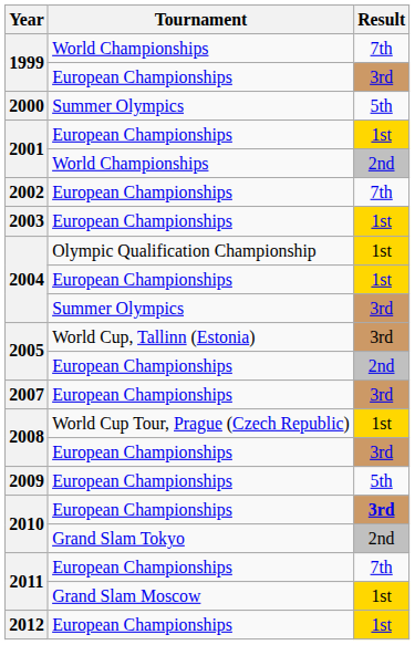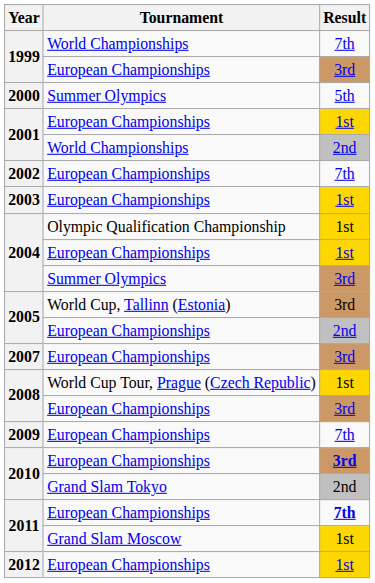 <table class="wikitable sortable" style="font-size:95%;">
 <tr>
 <th>Year</th>
 <th>Tournament</th>
 <th>Result</th>
 </tr>
 <tr>
 <th rowspan=2>1999</th>
 <td><a href='#'>World Championships</a></td>
 <td align=center><a href='#'>7th</a></td>
 </tr>
 <tr>
 <td><a href='#'>European Championships</a></td>
 <td bgcolor=#c96 align=center><a href='#'>3rd</a></td>
 </tr>
 <tr>
 <th>2000</th>
 <td><a href='#'>Summer Olympics</a></td>
 <td align=center><a href='#'>5th</a></td>
 </tr>
 <tr>
 <th rowspan=2>2001</th>
 <td><a href='#'>European Championships</a></td>
 <td bgcolor=gold align=center><a href='#'>1st</a></td>
 </tr>
 <tr>
 <td><a href='#'>World Championships</a></td>
 <td bgcolor=silver align=center><a href='#'>2nd</a></td>
 </tr>
 <tr>
 <th>2002</th>
 <td><a href='#'>European Championships</a></td>
 <td align=center><a href='#'>7th</a></td>
 </tr>
 <tr>
 <th>2003</th>
 <td><a href='#'>European Championships</a></td>
 <td bgcolor=gold align=center><a href='#'>1st</a></td>
 </tr>
 <tr>
 <th rowspan=3>2004</th>
 <td>Olympic Qualification Championship</td>
 <td bgcolor=gold align=center>1st</td>
 </tr>
 <tr>
 <td><a href='#'>European Championships</a></td>
 <td bgcolor=gold align=center><a href='#'>1st</a></td>
 </tr>
 <tr>
 <td><a href='#'>Summer Olympics</a></td>
 <td bgcolor=#c96 align=center><a href='#'>3rd</a></td>
 </tr>
 <tr>
 <th rowspan=2>2005</th>
 <td>World Cup, <a href='#'>Tallinn</a> (<a href='#'>Estonia</a>)</td>
 <td bgcolor=#c96 align=center>3rd</td>
 </tr>
 <tr>
 <td><a href='#'>European Championships</a></td>
 <td bgcolor=silver align=center><a href='#'>2nd</a></td>
 </tr>
 <tr>
 <th>2007</th>
 <td><a href='#'>European Championships</a></td>
 <td bgcolor=#c96 align=center><a href='#'>3rd</a></td>
 </tr>
 <tr>
 <th rowspan=2>2008</th>
 <td>World Cup Tour, <a href='#'>Prague</a> (<a href='#'>Czech Republic</a>)</td>
 <td bgcolor=gold align=center>1st</td>
 </tr>
 <tr>
 <td><a href='#'>European Championships</a></td>
 <td bgcolor=#c96 align=center><a href='#'>3rd</a></td>
 </tr>
 <tr>
 <th>2009</th>
 <td><a href='#'>European Championships</a></td>
-<td align=center><a href='#'>5th</a></td>
+<td align=center><a href='#'>7th</a></td>
 </tr>
 <tr>
 <th rowspan=2>2010</th>
 <td><a href='#'>European Championships</a></td>
 <td bgcolor=#c96 align=center><strong><a href='#'>3rd</a></strong></td>
 </tr>
 <tr>
 <td><a href='#'>Grand Slam Tokyo</a></td>
 <td bgcolor=silver align=center>2nd</td>
 </tr>
 <tr>
 <th rowspan=2>2011</th>
 <td><a href='#'>European Championships</a></td>
-<td align=center><a href='#'>7th</a></td>
+<td align=center><strong><a href='#'>7th</a></strong></td>
 </tr>
 <tr>
 <td><a href='#'>Grand Slam Moscow</a></td>
 <td bgcolor=gold align=center>1st</td>
 </tr>
 <tr>
 <th>2012</th>
 <td><a href='#'>European Championships</a></td>
 <td bgcolor=gold align=center><a href='#'>1st</a></td>
 </tr>
 </table>
